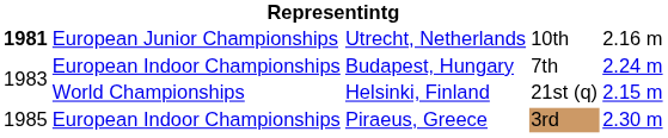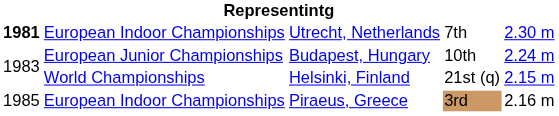 <table>
 <tr>
 <th colspan="6">Representintg </th>
 </tr>
 <tr>
 <td><strong>1981</strong></td>
-<td><a href='#'>European Junior Championships</a></td>
+<td><a href='#'>European Indoor Championships</a></td>
 <td><a href='#'>Utrecht, Netherlands</a></td>
-<td>10th</td>
-<td>2.16 m</td>
+<td>7th</td>
+<td><a href='#'>2.30 m</a></td>
 </tr>
 <tr>
 <td rowspan=2>1983</td>
-<td><a href='#'>European Indoor Championships</a></td>
+<td><a href='#'>European Junior Championships</a></td>
 <td><a href='#'>Budapest, Hungary</a></td>
-<td>7th</td>
+<td>10th</td>
 <td><a href='#'>2.24 m</a></td>
 </tr>
 <tr>
 <td><a href='#'>World Championships</a></td>
 <td><a href='#'>Helsinki, Finland</a></td>
 <td>21st (q)</td>
 <td><a href='#'>2.15 m</a></td>
 </tr>
 <tr>
 <td>1985</td>
 <td><a href='#'>European Indoor Championships</a></td>
 <td><a href='#'>Piraeus, Greece</a></td>
 <td bgcolor=cc9966>3rd</td>
-<td><a href='#'>2.30 m</a></td>
+<td>2.16 m</td>
 </tr>
 </table>
